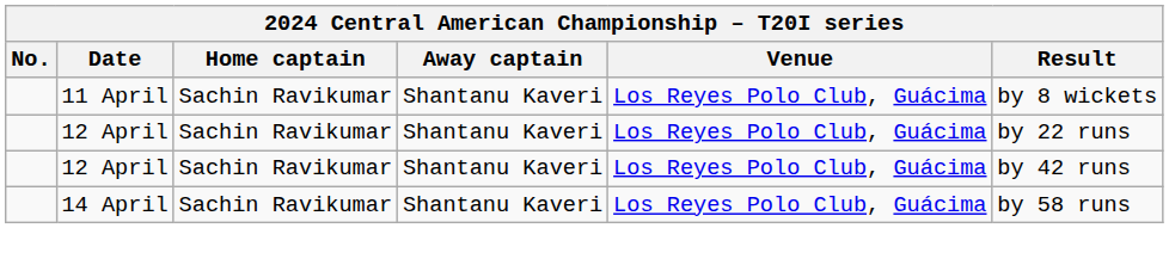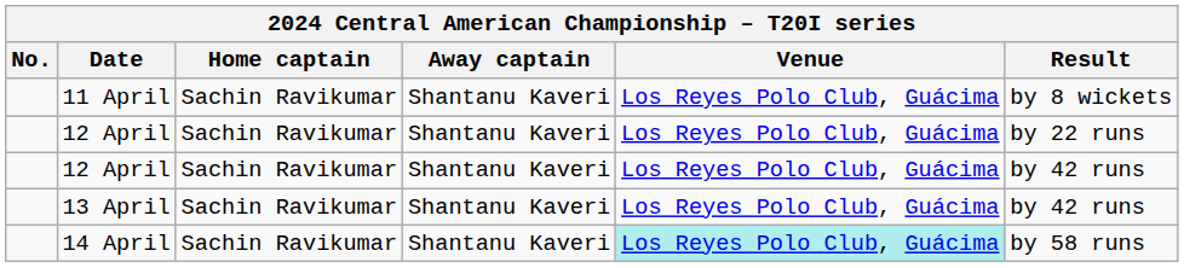 <table class="wikitable">
 <tr>
 <th colspan="6">2024 Central American Championship – T20I series</th>
 </tr>
 <tr>
 <th>No.</th>
 <th>Date</th>
 <th>Home captain</th>
 <th>Away captain</th>
 <th>Venue</th>
 <th>Result</th>
 </tr>
 <tr>
 <td></td>
 <td>11 April</td>
 <td>Sachin Ravikumar</td>
 <td>Shantanu Kaveri</td>
 <td><a href='#'>Los Reyes Polo Club</a>, <a href='#'>Guácima</a></td>
 <td> by 8 wickets</td>
 </tr>
 <tr>
 <td></td>
 <td>12 April</td>
 <td>Sachin Ravikumar</td>
 <td>Shantanu Kaveri</td>
 <td><a href='#'>Los Reyes Polo Club</a>, <a href='#'>Guácima</a></td>
 <td> by 22 runs</td>
 </tr>
 <tr>
 <td></td>
 <td>12 April</td>
 <td>Sachin Ravikumar</td>
 <td>Shantanu Kaveri</td>
 <td><a href='#'>Los Reyes Polo Club</a>, <a href='#'>Guácima</a></td>
 <td> by 42 runs</td>
 </tr>
 <tr>
 <td></td>
+<td>13 April</td>
+<td>Sachin Ravikumar</td>
+<td>Shantanu Kaveri</td>
+<td><a href='#'>Los Reyes Polo Club</a>, <a href='#'>Guácima</a></td>
+<td> by 42 runs</td>
+</tr>
+<tr>
+<td></td>
 <td>14 April</td>
 <td>Sachin Ravikumar</td>
 <td>Shantanu Kaveri</td>
-<td><a href='#'>Los Reyes Polo Club</a>, <a href='#'>Guácima</a></td>
+<td style="background: paleturquoise;"><a href='#'>Los Reyes Polo Club</a>, <a href='#'>Guácima</a></td>
 <td> by 58 runs</td>
 </tr>
 </table>
